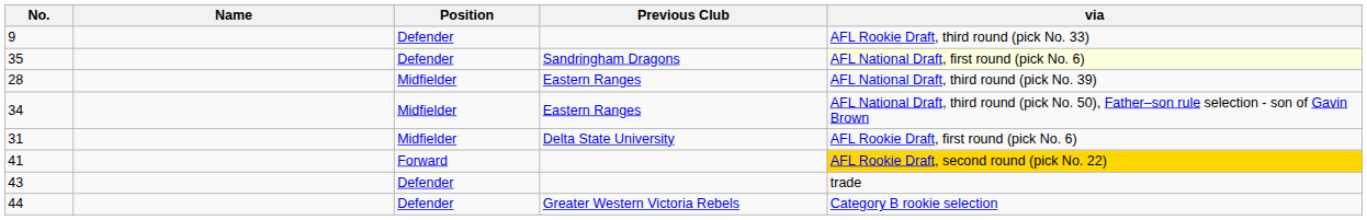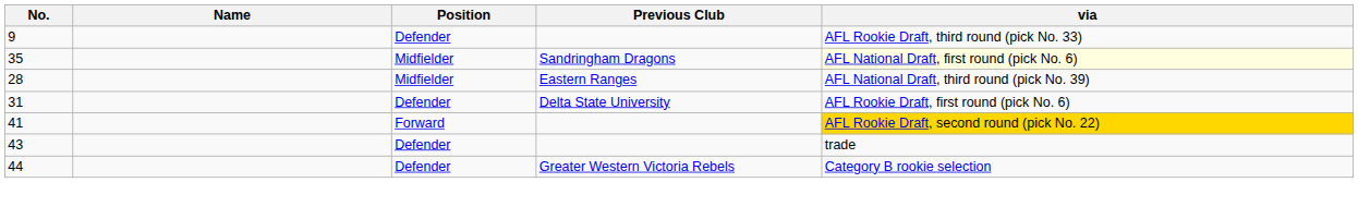 <table class="wikitable sortable" style="width:80%;">
 <tr style="background:#efefef;">
 <th width=1%>No.</th>
 <th width=6%>Name</th>
 <th width=2%>Position</th>
 <th width=5%>Previous Club</th>
 <th width=10%>via</th>
 </tr>
 <tr>
 <td align=left>9</td>
 <td></td>
 <td><a href='#'>Defender</a></td>
 <td></td>
 <td><a href='#'>AFL Rookie Draft</a>, third round (pick No. 33)</td>
 </tr>
 <tr>
 <td align=left>35</td>
 <td></td>
-<td><a href='#'>Defender</a></td>
+<td><a href='#'>Midfielder</a></td>
 <td><a href='#'>Sandringham Dragons</a></td>
 <td style="background: lightyellow;"><a href='#'>AFL National Draft</a>, first round (pick No. 6)</td>
 </tr>
 <tr>
 <td align=left>28</td>
 <td></td>
 <td><a href='#'>Midfielder</a></td>
 <td><a href='#'>Eastern Ranges</a></td>
 <td><a href='#'>AFL National Draft</a>, third round (pick No. 39)</td>
 </tr>
 <tr>
-<td align=left>34</td>
-<td></td>
-<td><a href='#'>Midfielder</a></td>
-<td><a href='#'>Eastern Ranges</a></td>
-<td><a href='#'>AFL National Draft</a>, third round (pick No. 50), <a href='#'>Father–son rule</a> selection - son of <a href='#'>Gavin Brown</a></td>
-</tr>
-<tr>
 <td align=left>31</td>
 <td></td>
-<td><a href='#'>Midfielder</a></td>
+<td><a href='#'>Defender</a></td>
 <td><a href='#'>Delta State University</a></td>
 <td><a href='#'>AFL Rookie Draft</a>, first round (pick No. 6)</td>
 </tr>
 <tr>
 <td align=left>41</td>
 <td></td>
 <td><a href='#'>Forward</a></td>
 <td></td>
 <td style="background: gold;"><a href='#'>AFL Rookie Draft</a>, second round (pick No. 22)</td>
 </tr>
 <tr>
 <td align=left>43</td>
 <td></td>
 <td><a href='#'>Defender</a></td>
 <td></td>
 <td>trade</td>
 </tr>
 <tr>
 <td align=left>44</td>
 <td></td>
 <td><a href='#'>Defender</a></td>
 <td><a href='#'>Greater Western Victoria Rebels</a></td>
 <td><a href='#'>Category B rookie selection</a></td>
 </tr>
 </table>
